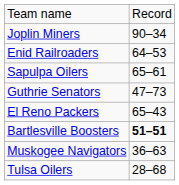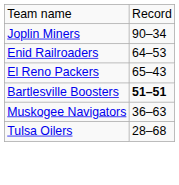 <table class="wikitable">
 <tr>
 <td>Team name</td>
 <td>Record</td>
 </tr>
 <tr>
 <td><a href='#'>Joplin Miners</a></td>
 <td>90–34</td>
 </tr>
 <tr>
 <td><a href='#'>Enid Railroaders</a></td>
 <td>64–53</td>
-</tr>
-<tr>
-<td><a href='#'>Sapulpa Oilers</a></td>
-<td>65–61</td>
-</tr>
-<tr>
-<td><a href='#'>Guthrie Senators</a></td>
-<td>47–73</td>
 </tr>
 <tr>
 <td><a href='#'>El Reno Packers</a></td>
 <td>65–43</td>
 </tr>
 <tr>
 <td><a href='#'>Bartlesville Boosters</a></td>
 <td><strong>51–51</strong></td>
 </tr>
 <tr>
 <td><a href='#'>Muskogee Navigators</a></td>
 <td>36–63</td>
 </tr>
 <tr>
 <td><a href='#'>Tulsa Oilers</a></td>
 <td>28–68</td>
 </tr>
 </table>
